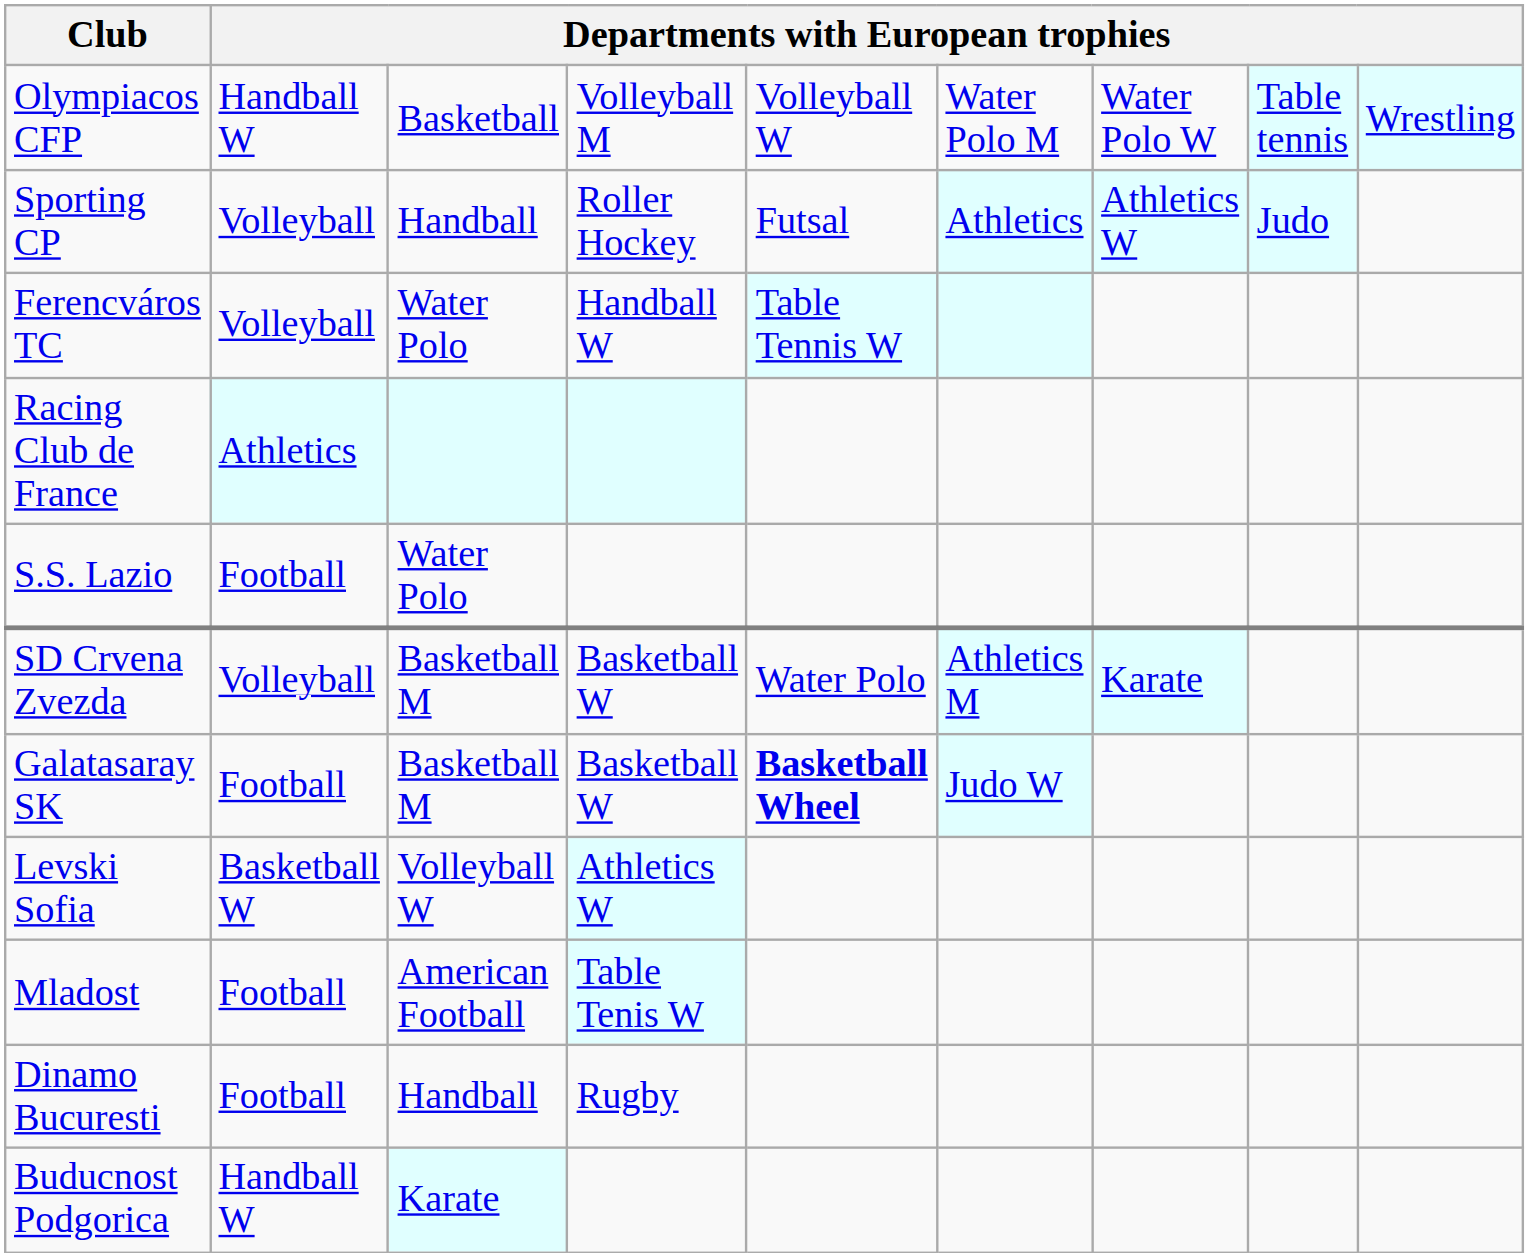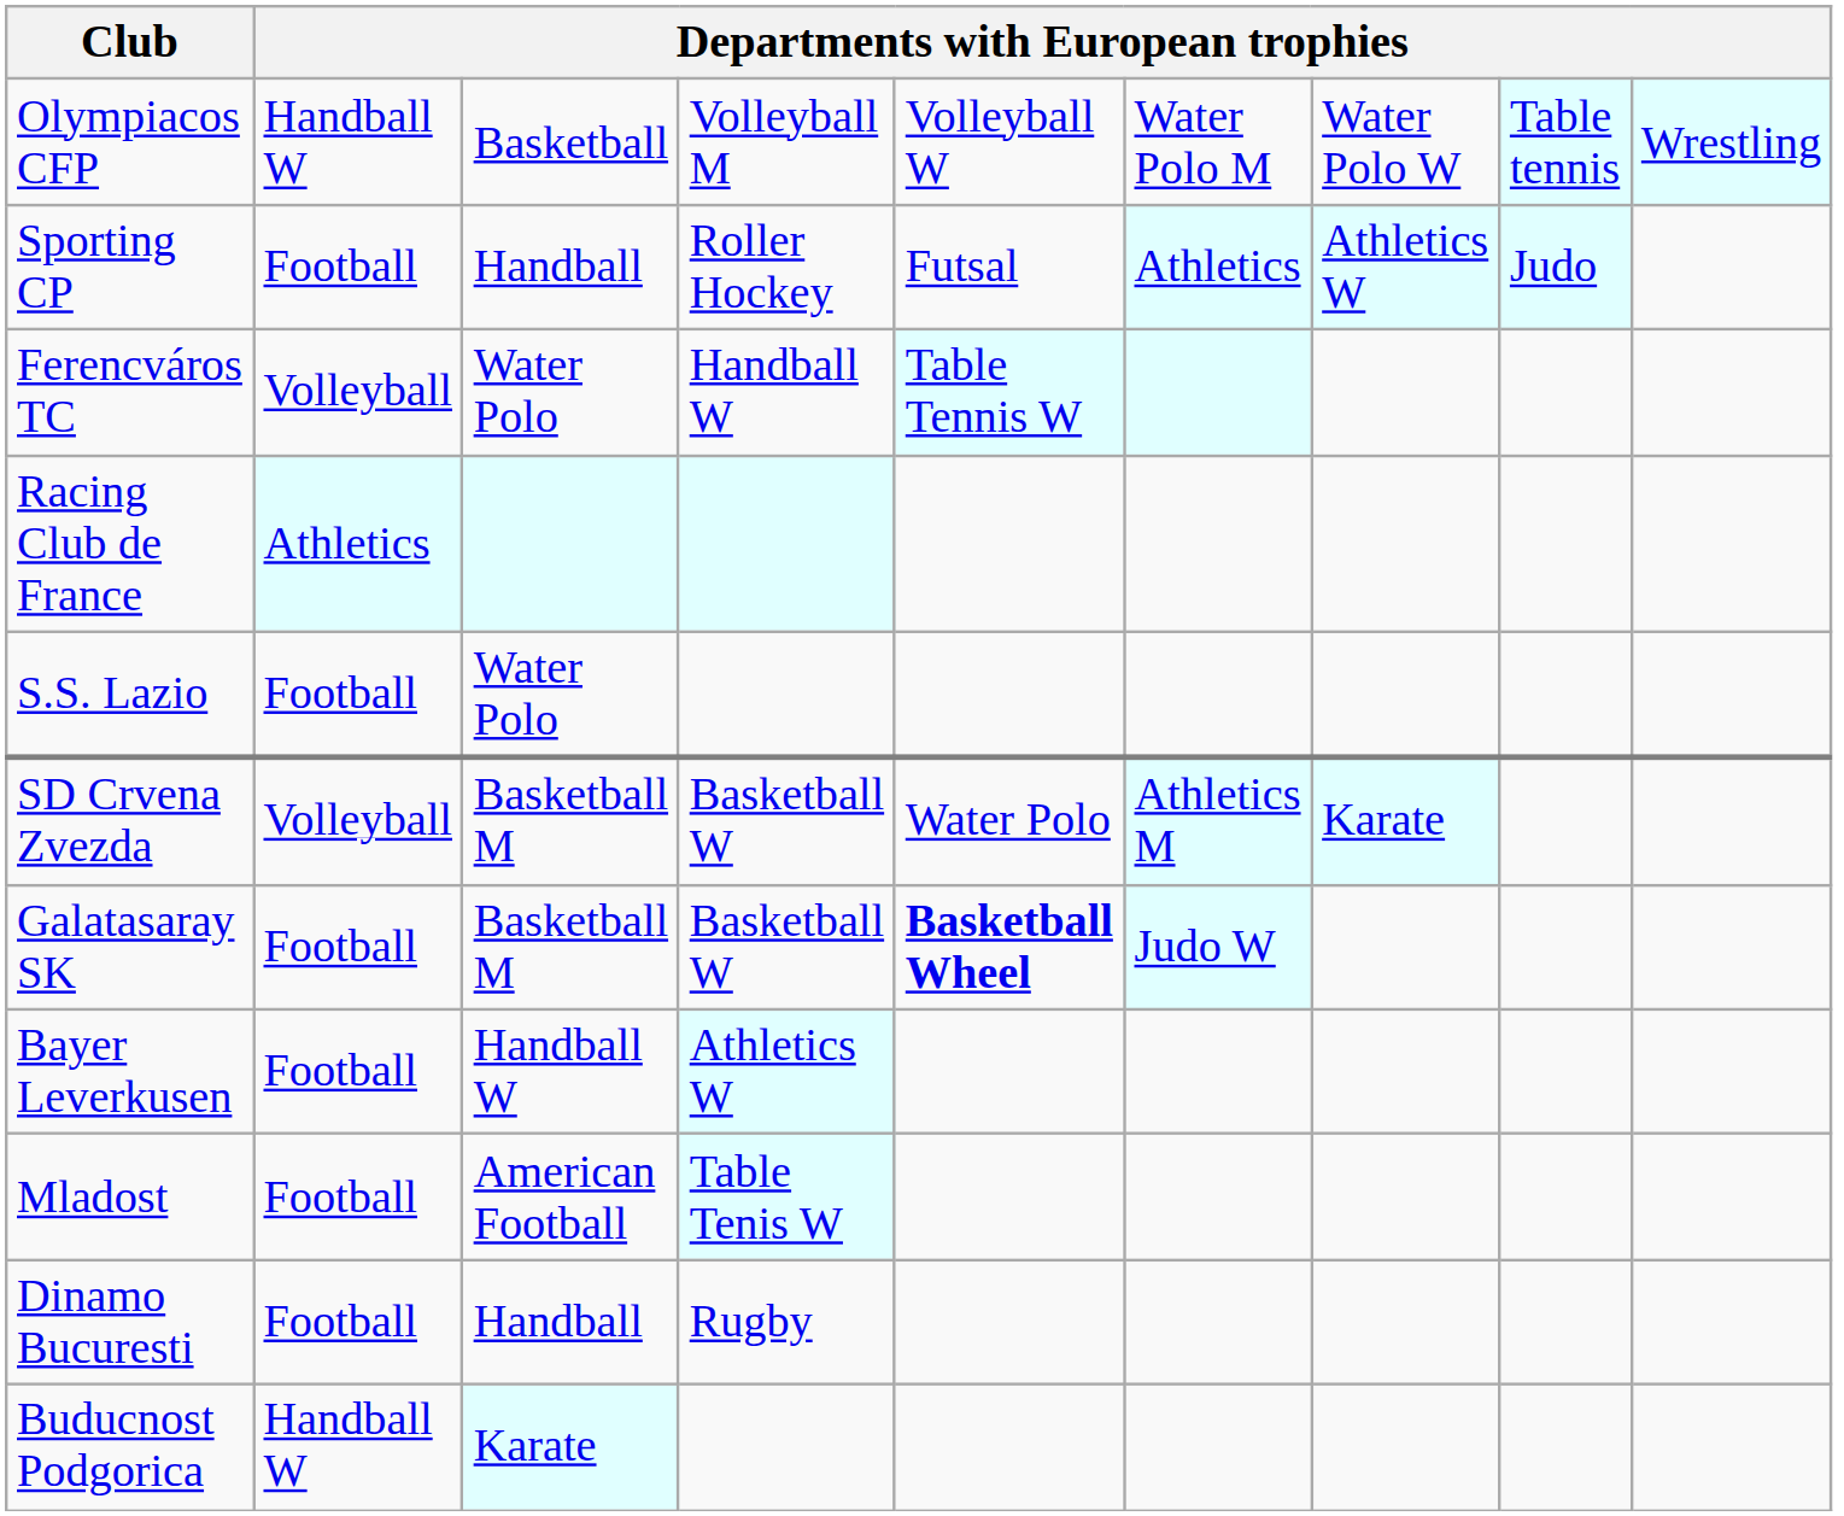 <table class="wikitable">
 <tr>
 <th><strong>Club</strong></th>
 <th colspan="8">Departments with European trophies</th>
 </tr>
 <tr>
 <td> <a href='#'>Olympiacos CFP</a></td>
 <td><a href='#'>Handball W</a></td>
 <td><a href='#'>Basketball</a></td>
 <td><a href='#'>Volleyball M</a></td>
 <td><a href='#'>Volleyball W</a></td>
 <td><a href='#'>Water Polo M</a></td>
 <td><a href='#'>Water Polo W</a></td>
 <td bgcolor="#e0ffff"><a href='#'>Table tennis</a></td>
 <td bgcolor="#e0ffff"><a href='#'>Wrestling</a></td>
 </tr>
 <tr>
 <td> <a href='#'>Sporting CP</a></td>
-<td><a href='#'>Volleyball</a></td>
+<td><a href='#'>Football</a></td>
 <td><a href='#'>Handball</a></td>
 <td><a href='#'>Roller Hockey</a></td>
 <td><a href='#'>Futsal</a></td>
 <td bgcolor="#e0ffff"><a href='#'>Athletics</a></td>
 <td bgcolor="#e0ffff"><a href='#'>Athletics W</a></td>
 <td bgcolor="#e0ffff"><a href='#'>Judo</a></td>
 <td></td>
 </tr>
 <tr>
 <td> <a href='#'>Ferencváros TC</a></td>
 <td><a href='#'>Volleyball</a></td>
 <td><a href='#'>Water Polo</a></td>
 <td><a href='#'>Handball W</a></td>
 <td bgcolor="#e0ffff"><a href='#'>Table Tennis W</a></td>
 <td bgcolor="#e0ffff"></td>
 <td></td>
 <td></td>
 <td></td>
 </tr>
 <tr>
 <td> <a href='#'>Racing Club de France</a></td>
 <td bgcolor="#e0ffff"><a href='#'>Athletics</a></td>
 <td bgcolor="#e0ffff"></td>
 <td bgcolor="#e0ffff"></td>
 <td></td>
 <td></td>
 <td></td>
 <td></td>
 <td></td>
 </tr>
 <tr style="border-bottom: 2px solid grey;">
 <td> <a href='#'>S.S. Lazio</a></td>
 <td><a href='#'>Football</a></td>
 <td><a href='#'>Water Polo</a></td>
 <td></td>
 <td></td>
 <td></td>
 <td></td>
 <td></td>
 <td></td>
 </tr>
 <tr>
 <td> <a href='#'>SD Crvena Zvezda</a></td>
 <td><a href='#'>Volleyball</a></td>
 <td><a href='#'>Basketball M</a></td>
 <td><a href='#'>Basketball W</a></td>
 <td><a href='#'>Water Polo</a></td>
 <td bgcolor="#e0ffff"><a href='#'>Athletics M</a></td>
 <td bgcolor="#e0ffff"><a href='#'>Karate</a></td>
 <td></td>
 <td></td>
 </tr>
 <tr>
 <td> <a href='#'>Galatasaray SK</a></td>
 <td><a href='#'>Football</a></td>
 <td><a href='#'>Basketball M</a></td>
 <td><a href='#'>Basketball W</a></td>
 <td><strong><a href='#'>Basketball Wheel</a></strong></td>
 <td bgcolor="#e0ffff"><a href='#'>Judo W</a></td>
 <td></td>
 <td></td>
 <td></td>
 </tr>
 <tr>
-<td> <a href='#'>Levski Sofia</a></td>
-<td><a href='#'>Basketball W</a></td>
-<td><a href='#'>Volleyball W</a></td>
+<td> <a href='#'>Bayer Leverkusen</a></td>
+<td><a href='#'>Football</a></td>
+<td><a href='#'>Handball W</a></td>
 <td bgcolor="#e0ffff"><a href='#'>Athletics W</a></td>
 <td></td>
 <td></td>
 <td></td>
 <td></td>
 <td></td>
 </tr>
 <tr>
 <td> <a href='#'>Mladost</a></td>
 <td><a href='#'>Football</a></td>
 <td><a href='#'>American Football</a></td>
 <td bgcolor="#e0ffff"><a href='#'>Table Tenis W</a></td>
 <td></td>
 <td></td>
 <td></td>
 <td></td>
 <td></td>
 </tr>
 <tr>
 <td> <a href='#'>Dinamo Bucuresti</a></td>
 <td><a href='#'>Football</a></td>
 <td><a href='#'>Handball</a></td>
 <td><a href='#'>Rugby</a></td>
 <td></td>
 <td></td>
 <td></td>
 <td></td>
 <td></td>
 </tr>
 <tr>
 <td> <a href='#'>Buducnost Podgorica</a></td>
 <td><a href='#'>Handball W</a></td>
 <td bgcolor="#e0ffff"><a href='#'>Karate</a></td>
 <td></td>
 <td></td>
 <td></td>
 <td></td>
 <td></td>
 <td></td>
 </tr>
 </table>
